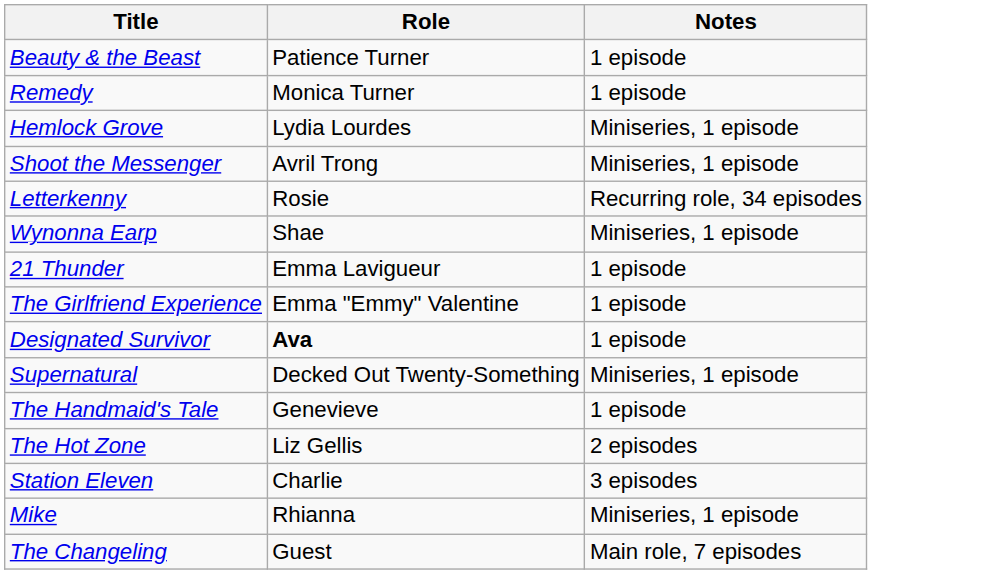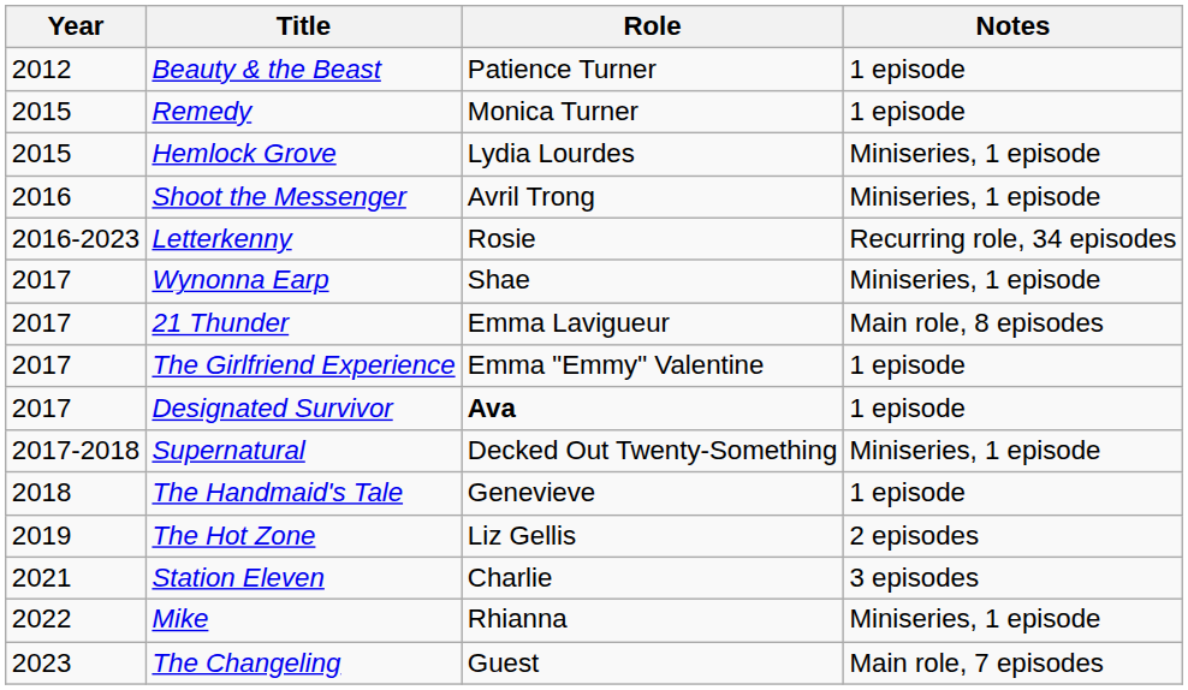 <table class="wikitable sortable">
 <tr>
+<th>Year</th>
 <th>Title</th>
 <th>Role</th>
 <th class="unsortable">Notes</th>
 </tr>
 <tr>
+<td>2012</td>
 <td><em><a href='#'>Beauty & the Beast</a></em></td>
 <td>Patience Turner</td>
 <td>1 episode</td>
 </tr>
 <tr>
+<td>2015</td>
 <td><em><a href='#'>Remedy</a></em></td>
 <td>Monica Turner</td>
 <td>1 episode</td>
 </tr>
 <tr>
+<td>2015</td>
 <td><em><a href='#'>Hemlock Grove</a></em></td>
 <td>Lydia Lourdes</td>
 <td>Miniseries, 1 episode</td>
 </tr>
 <tr>
+<td>2016</td>
 <td><em><a href='#'>Shoot the Messenger</a></em></td>
 <td>Avril Trong</td>
 <td>Miniseries, 1 episode</td>
 </tr>
 <tr>
+<td>2016-2023</td>
 <td><em><a href='#'>Letterkenny</a></em></td>
 <td>Rosie</td>
 <td>Recurring role, 34 episodes</td>
 </tr>
 <tr>
+<td>2017</td>
 <td><em><a href='#'>Wynonna Earp</a></em></td>
 <td>Shae</td>
 <td>Miniseries, 1 episode</td>
 </tr>
 <tr>
+<td>2017</td>
 <td><em><a href='#'>21 Thunder</a></em></td>
 <td>Emma Lavigueur</td>
-<td>1 episode</td>
+<td>Main role, 8 episodes</td>
 </tr>
 <tr>
+<td>2017</td>
 <td data-sort-value="Girlfriend Experience, The"><em><a href='#'>The Girlfriend Experience</a></em></td>
 <td>Emma "Emmy" Valentine</td>
 <td>1 episode</td>
 </tr>
 <tr>
+<td>2017</td>
 <td><em><a href='#'>Designated Survivor</a></em></td>
 <td><strong>Ava</strong></td>
 <td>1 episode</td>
 </tr>
 <tr>
+<td>2017-2018</td>
 <td><em><a href='#'>Supernatural</a></em></td>
 <td>Decked Out Twenty-Something</td>
 <td>Miniseries, 1 episode</td>
 </tr>
 <tr>
+<td>2018</td>
 <td data-sort-value="Handmaid's Tale, The"><em><a href='#'>The Handmaid's Tale</a></em></td>
 <td>Genevieve</td>
 <td>1 episode</td>
 </tr>
 <tr>
+<td>2019</td>
 <td data-sort-value="Hot Zone, The"><em><a href='#'>The Hot Zone</a></em></td>
 <td>Liz Gellis</td>
 <td>2 episodes</td>
 </tr>
 <tr>
+<td>2021</td>
 <td><em><a href='#'>Station Eleven</a></em></td>
 <td>Charlie</td>
 <td>3 episodes</td>
 </tr>
 <tr>
+<td>2022</td>
 <td><em><a href='#'>Mike</a></em></td>
 <td>Rhianna</td>
 <td>Miniseries, 1 episode</td>
 </tr>
 <tr>
+<td>2023</td>
 <td data-sort-value="Changeling, The"><em><a href='#'>The Changeling</a></em></td>
 <td>Guest</td>
 <td>Main role, 7 episodes</td>
 </tr>
 </table>
